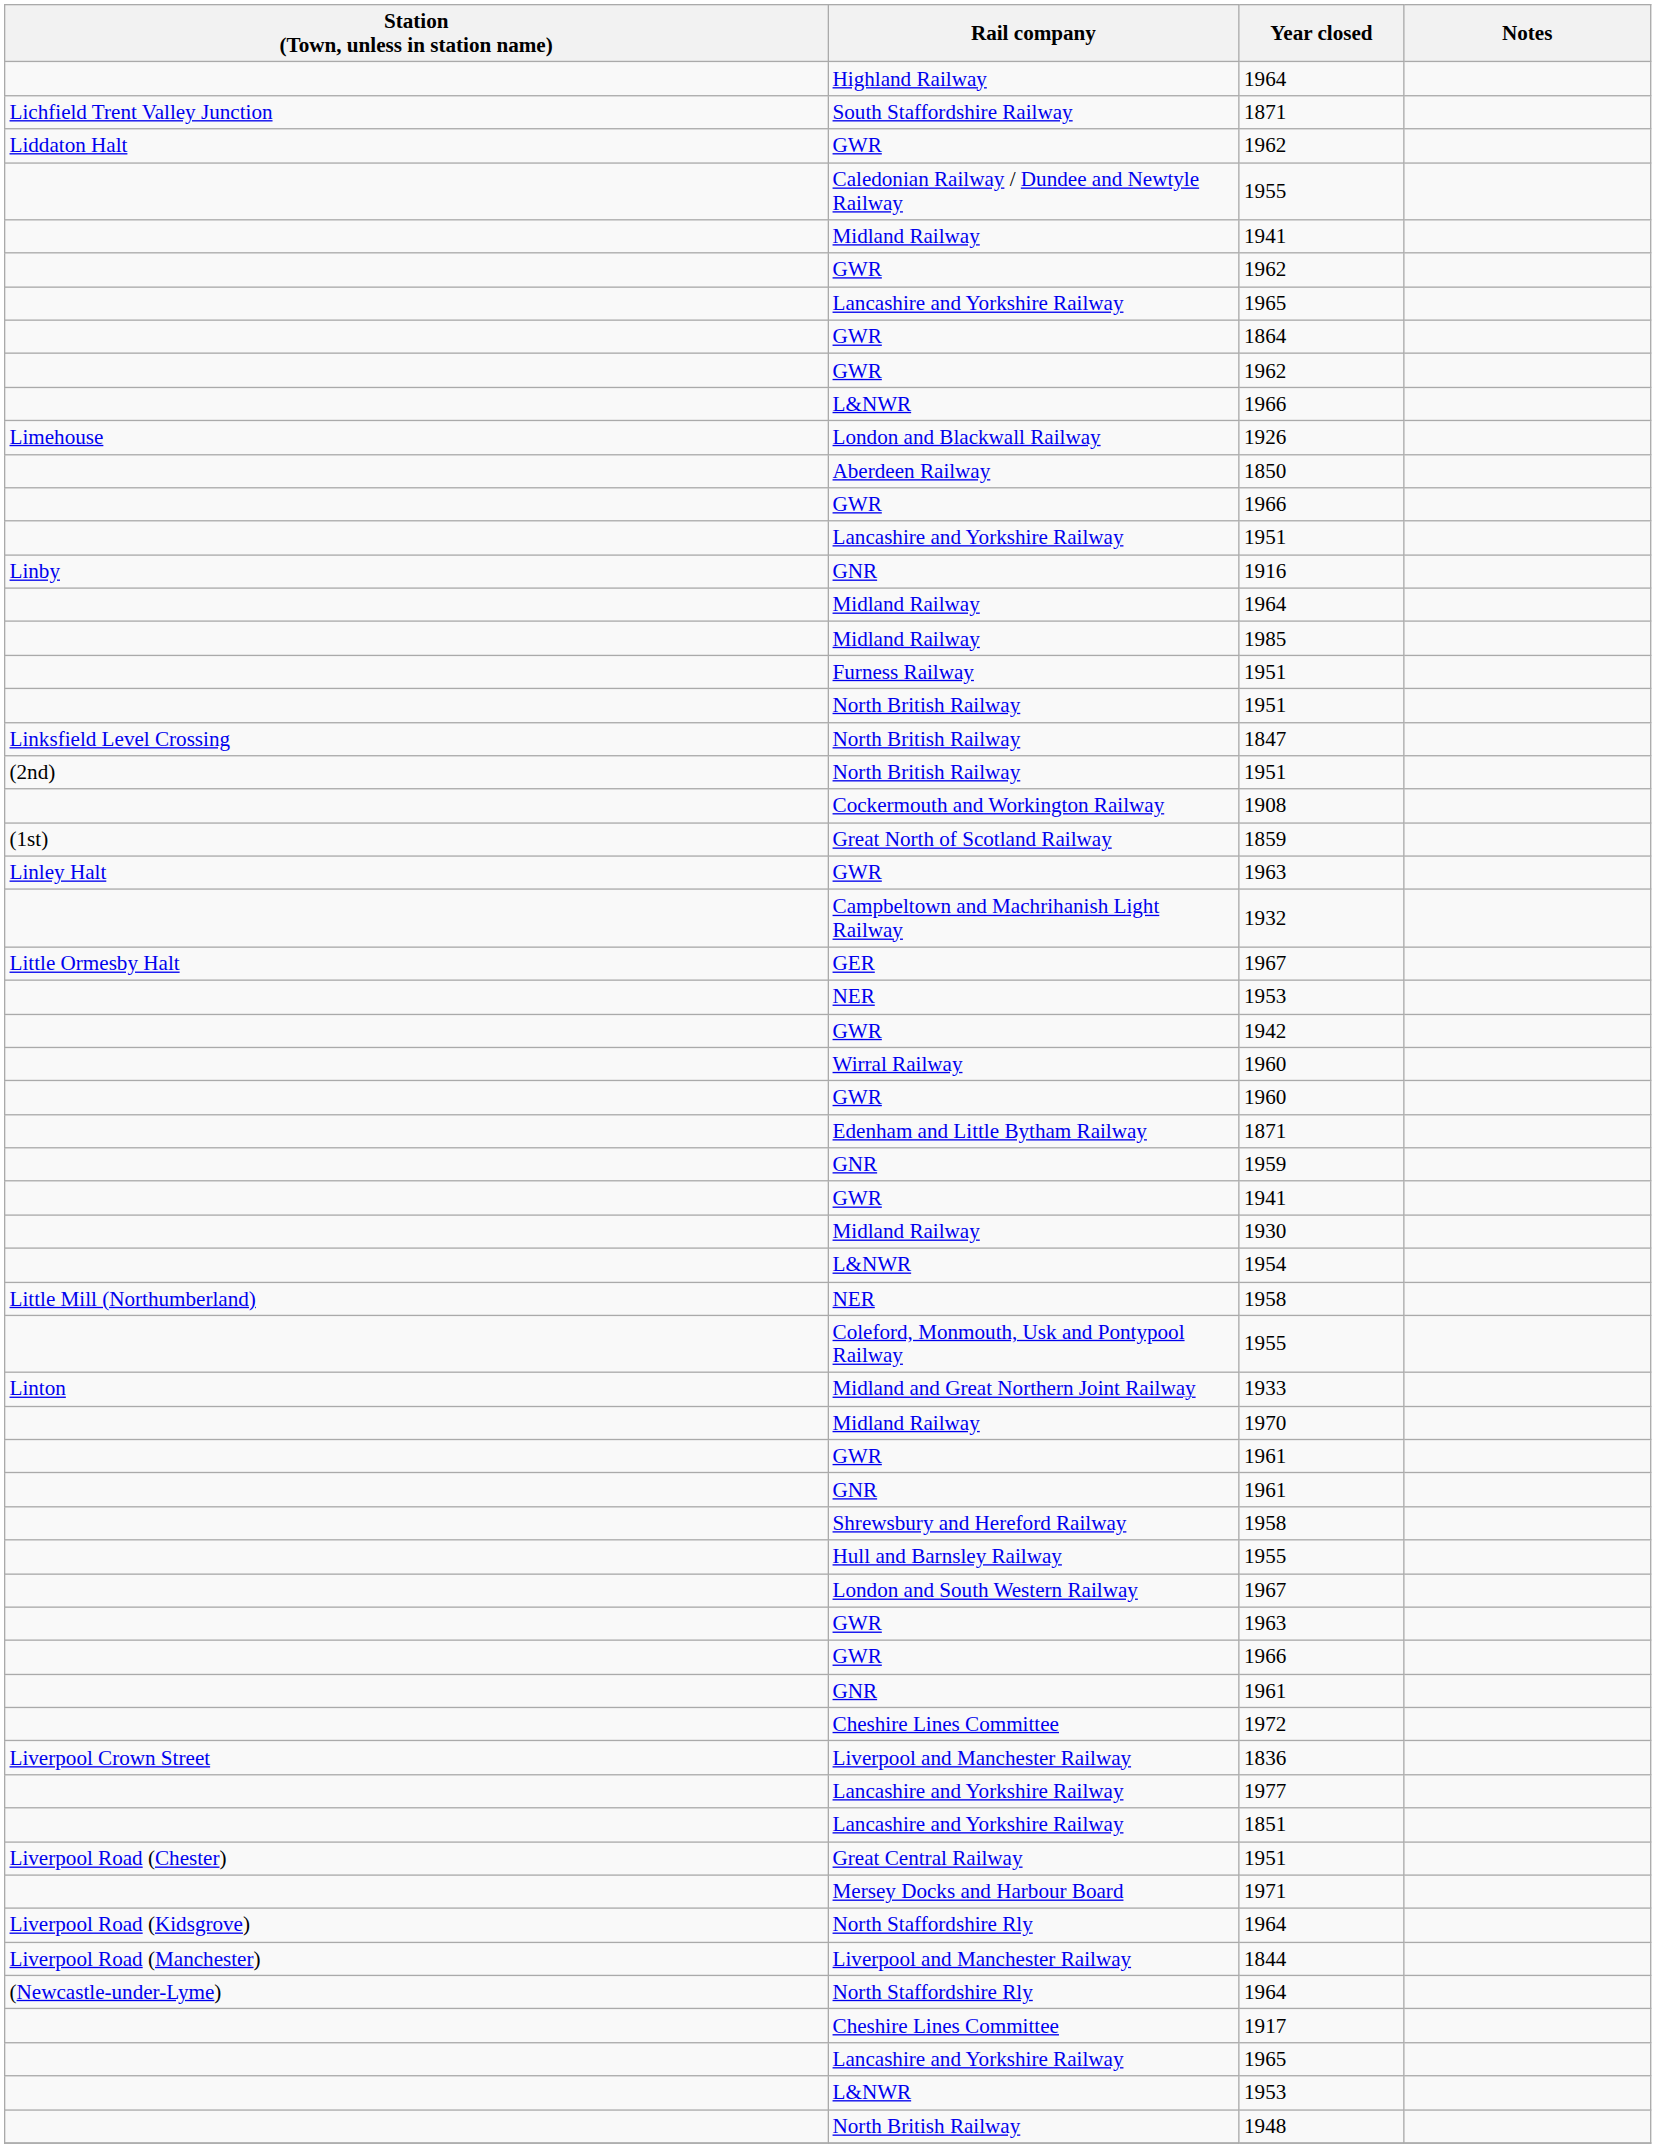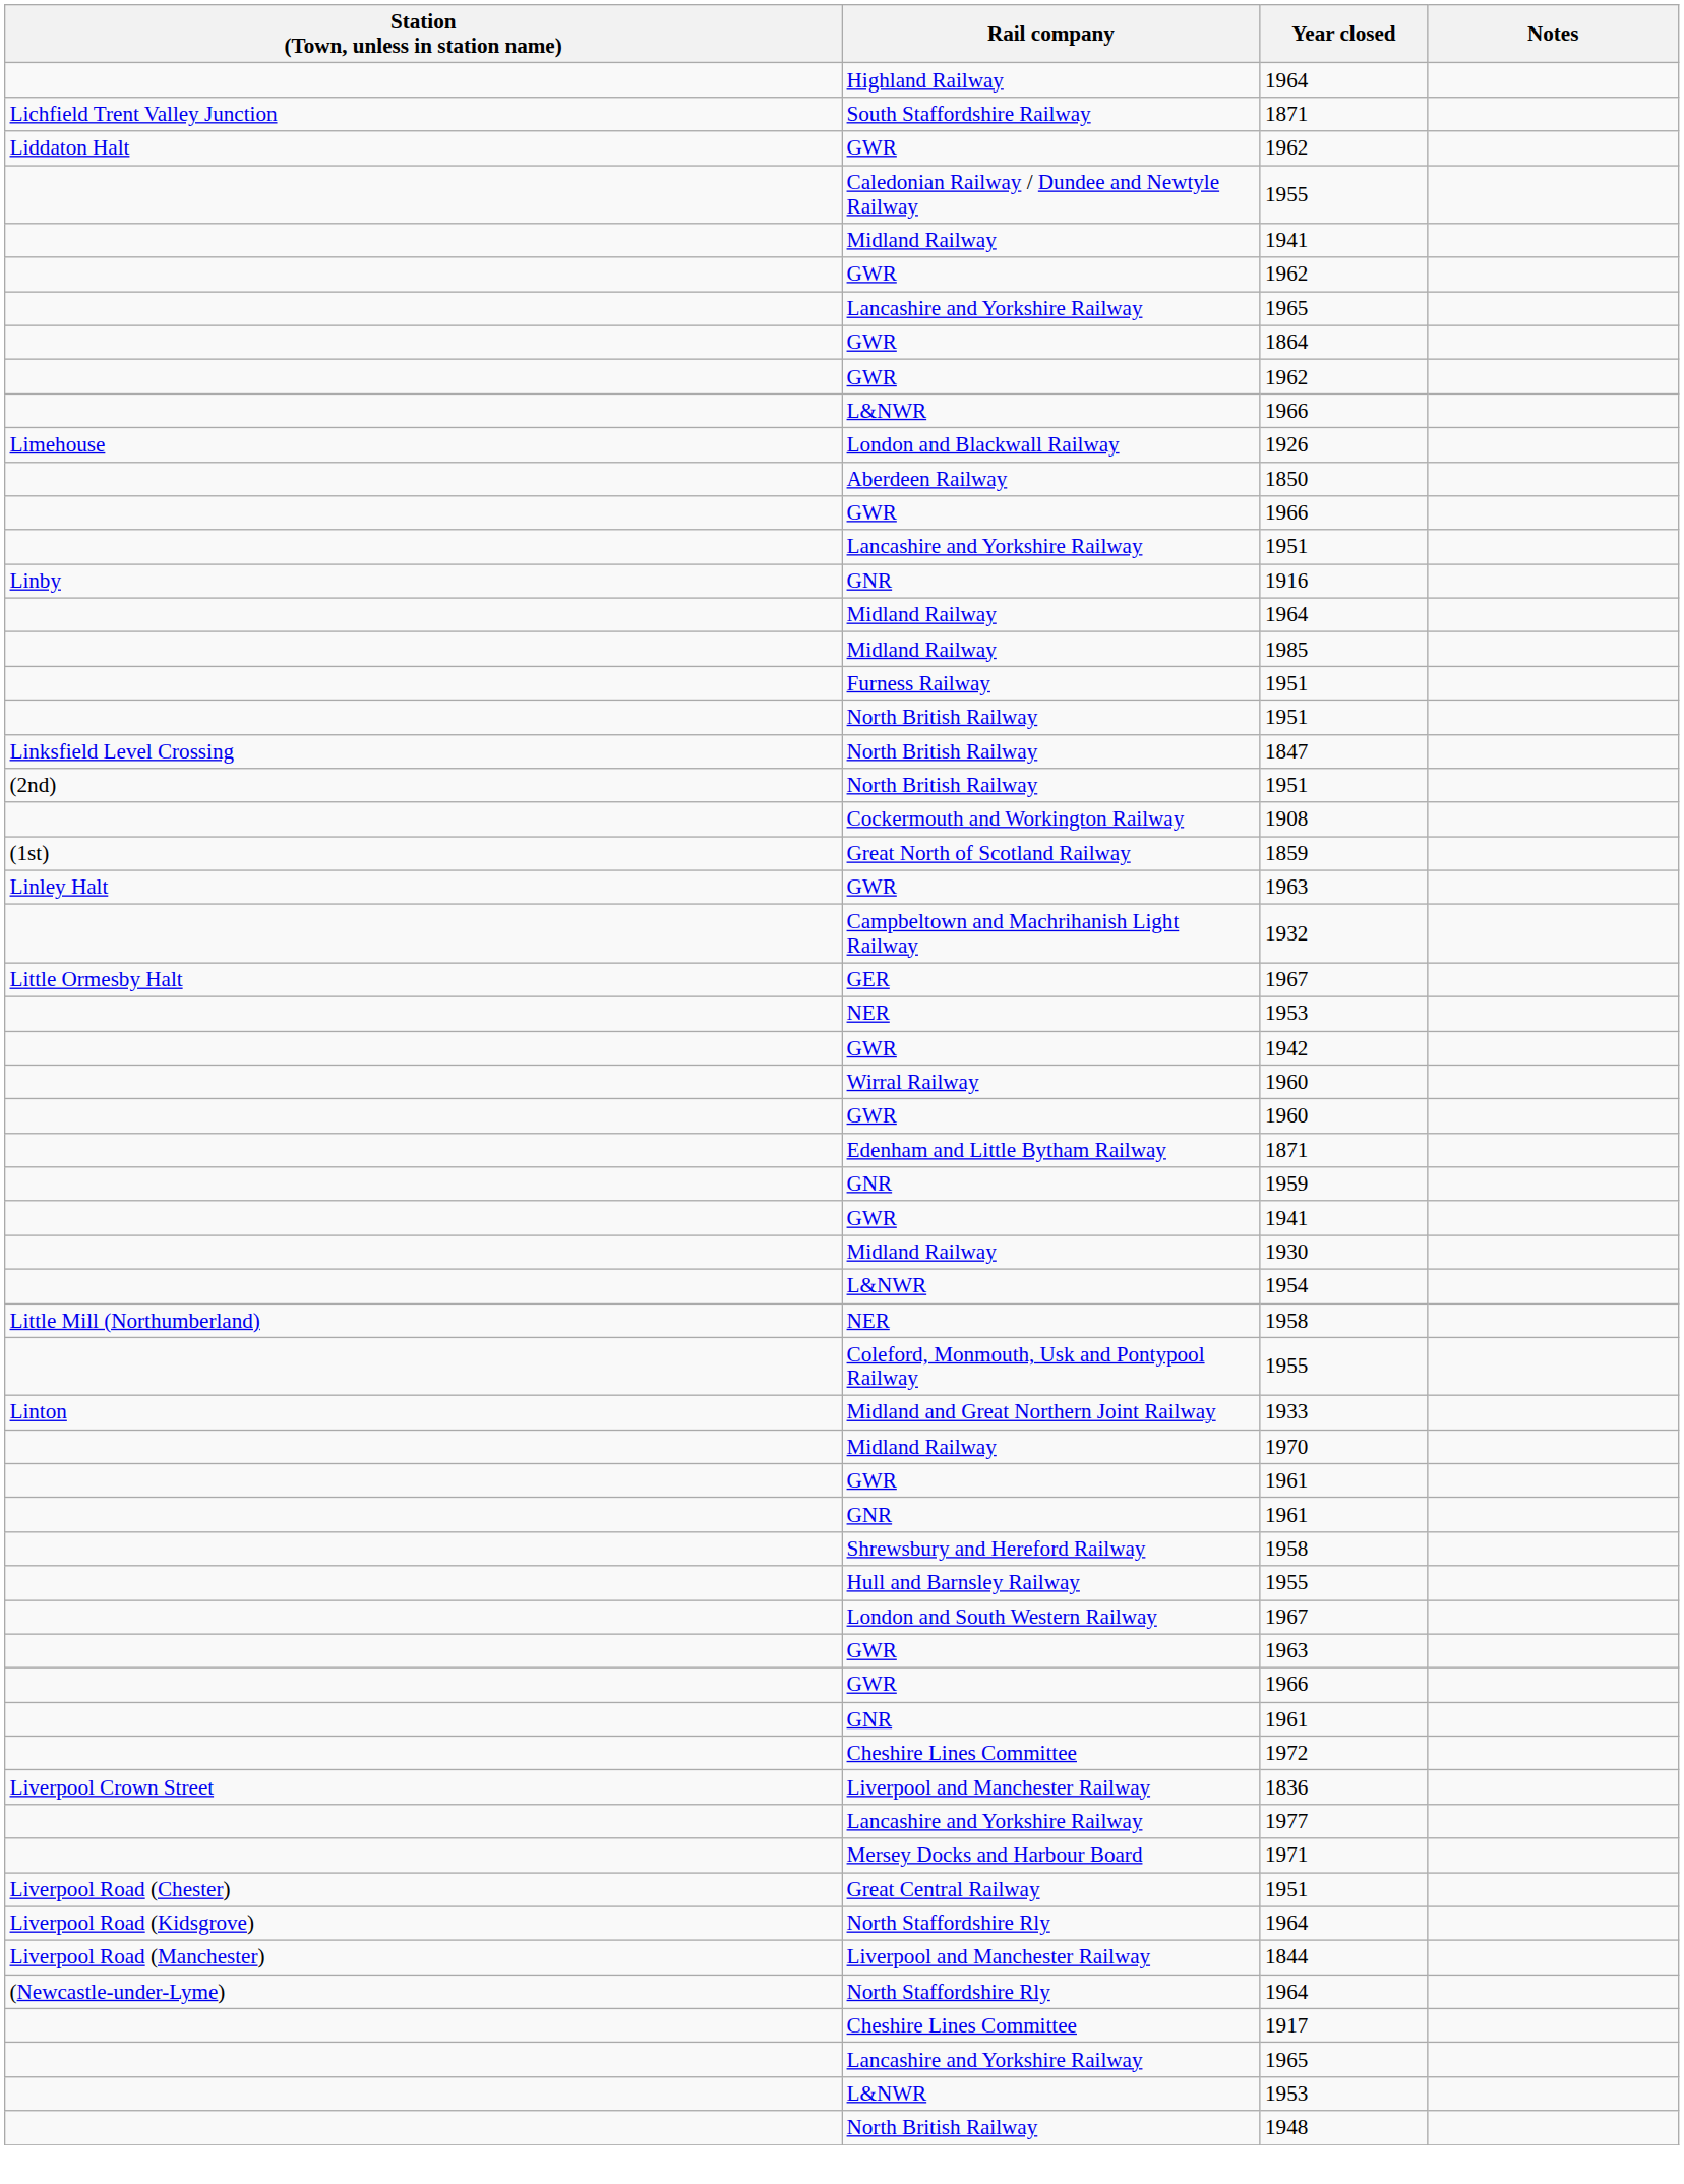 <table class="wikitable sortable">
 <tr>
 <th style="width:50%">Station<br>(Town, unless in station name)</th>
 <th style="width:25%">Rail company</th>
 <th style="width:10%">Year closed</th>
 <th style="width:20%">Notes</th>
 </tr>
 <tr>
 <td></td>
 <td><a href='#'>Highland Railway</a></td>
 <td>1964</td>
 <td></td>
 </tr>
 <tr>
 <td><a href='#'>Lichfield Trent Valley Junction</a></td>
 <td><a href='#'>South Staffordshire Railway</a></td>
 <td>1871</td>
 <td></td>
 </tr>
 <tr>
 <td><a href='#'>Liddaton Halt</a></td>
 <td><a href='#'>GWR</a></td>
 <td>1962</td>
 <td></td>
 </tr>
 <tr>
 <td></td>
 <td><a href='#'>Caledonian Railway</a> / <a href='#'>Dundee and Newtyle Railway</a></td>
 <td>1955</td>
 <td></td>
 </tr>
 <tr>
 <td></td>
 <td><a href='#'>Midland Railway</a></td>
 <td>1941</td>
 <td></td>
 </tr>
 <tr>
 <td></td>
 <td><a href='#'>GWR</a></td>
 <td>1962</td>
 <td></td>
 </tr>
 <tr>
 <td></td>
 <td><a href='#'>Lancashire and Yorkshire Railway</a></td>
 <td>1965</td>
 <td></td>
 </tr>
 <tr>
 <td></td>
 <td><a href='#'>GWR</a></td>
 <td>1864</td>
 <td></td>
 </tr>
 <tr>
 <td></td>
 <td><a href='#'>GWR</a></td>
 <td>1962</td>
 <td></td>
 </tr>
 <tr>
 <td></td>
 <td><a href='#'>L&NWR</a></td>
 <td>1966</td>
 <td></td>
 </tr>
 <tr>
 <td><a href='#'>Limehouse</a></td>
 <td><a href='#'>London and Blackwall Railway</a></td>
 <td>1926</td>
 <td></td>
 </tr>
 <tr>
 <td></td>
 <td><a href='#'>Aberdeen Railway</a></td>
 <td>1850</td>
 <td></td>
 </tr>
 <tr>
 <td></td>
 <td><a href='#'>GWR</a></td>
 <td>1966</td>
 <td></td>
 </tr>
 <tr>
 <td></td>
 <td><a href='#'>Lancashire and Yorkshire Railway</a></td>
 <td>1951</td>
 <td></td>
 </tr>
 <tr>
 <td><a href='#'>Linby</a></td>
 <td><a href='#'>GNR</a></td>
 <td>1916</td>
 <td></td>
 </tr>
 <tr>
 <td></td>
 <td><a href='#'>Midland Railway</a></td>
 <td>1964</td>
 <td></td>
 </tr>
 <tr>
 <td></td>
 <td><a href='#'>Midland Railway</a></td>
 <td>1985</td>
 <td></td>
 </tr>
 <tr>
 <td></td>
 <td><a href='#'>Furness Railway</a></td>
 <td>1951</td>
 <td></td>
 </tr>
 <tr>
 <td></td>
 <td><a href='#'>North British Railway</a></td>
 <td>1951</td>
 <td></td>
 </tr>
 <tr>
 <td><a href='#'>Linksfield Level Crossing</a></td>
 <td><a href='#'>North British Railway</a></td>
 <td>1847</td>
 <td></td>
 </tr>
 <tr>
 <td> (2nd)</td>
 <td><a href='#'>North British Railway</a></td>
 <td>1951</td>
 <td></td>
 </tr>
 <tr>
 <td></td>
 <td><a href='#'>Cockermouth and Workington Railway</a></td>
 <td>1908</td>
 <td></td>
 </tr>
 <tr>
 <td> (1st)</td>
 <td><a href='#'>Great North of Scotland Railway</a></td>
 <td>1859</td>
 <td></td>
 </tr>
 <tr>
 <td><a href='#'>Linley Halt</a></td>
 <td><a href='#'>GWR</a></td>
 <td>1963</td>
 <td></td>
 </tr>
 <tr>
 <td></td>
 <td><a href='#'>Campbeltown and Machrihanish Light Railway</a></td>
 <td>1932</td>
 <td></td>
 </tr>
 <tr>
 <td><a href='#'>Little Ormesby Halt</a></td>
 <td><a href='#'>GER</a></td>
 <td>1967</td>
 <td></td>
 </tr>
 <tr>
 <td></td>
 <td><a href='#'>NER</a></td>
 <td>1953</td>
 <td></td>
 </tr>
 <tr>
 <td></td>
 <td><a href='#'>GWR</a></td>
 <td>1942</td>
 <td></td>
 </tr>
 <tr>
 <td></td>
 <td><a href='#'>Wirral Railway</a></td>
 <td>1960</td>
 <td></td>
 </tr>
 <tr>
 <td></td>
 <td><a href='#'>GWR</a></td>
 <td>1960</td>
 <td></td>
 </tr>
 <tr>
 <td></td>
 <td><a href='#'>Edenham and Little Bytham Railway</a></td>
 <td>1871</td>
 <td></td>
 </tr>
 <tr>
 <td></td>
 <td><a href='#'>GNR</a></td>
 <td>1959</td>
 <td></td>
 </tr>
 <tr>
 <td></td>
 <td><a href='#'>GWR</a></td>
 <td>1941</td>
 <td></td>
 </tr>
 <tr>
 <td></td>
 <td><a href='#'>Midland Railway</a></td>
 <td>1930</td>
 <td></td>
 </tr>
 <tr>
 <td></td>
 <td><a href='#'>L&NWR</a></td>
 <td>1954</td>
 <td></td>
 </tr>
 <tr>
 <td><a href='#'>Little Mill (Northumberland)</a></td>
 <td><a href='#'>NER</a></td>
 <td>1958</td>
 <td></td>
 </tr>
 <tr>
 <td></td>
 <td><a href='#'>Coleford, Monmouth, Usk and Pontypool Railway</a></td>
 <td>1955</td>
 <td></td>
 </tr>
 <tr>
 <td><a href='#'>Linton</a></td>
 <td><a href='#'>Midland and Great Northern Joint Railway</a></td>
 <td>1933</td>
 <td></td>
 </tr>
 <tr>
 <td></td>
 <td><a href='#'>Midland Railway</a></td>
 <td>1970</td>
 <td></td>
 </tr>
 <tr>
 <td></td>
 <td><a href='#'>GWR</a></td>
 <td>1961</td>
 <td></td>
 </tr>
 <tr>
 <td></td>
 <td><a href='#'>GNR</a></td>
 <td>1961</td>
 <td></td>
 </tr>
 <tr>
 <td></td>
 <td><a href='#'>Shrewsbury and Hereford Railway</a></td>
 <td>1958</td>
 <td></td>
 </tr>
 <tr>
 <td></td>
 <td><a href='#'>Hull and Barnsley Railway</a></td>
 <td>1955</td>
 <td></td>
 </tr>
 <tr>
 <td></td>
 <td><a href='#'>London and South Western Railway</a></td>
 <td>1967</td>
 <td></td>
 </tr>
 <tr>
 <td></td>
 <td><a href='#'>GWR</a></td>
 <td>1963</td>
 <td></td>
 </tr>
 <tr>
 <td></td>
 <td><a href='#'>GWR</a></td>
 <td>1966</td>
 <td></td>
 </tr>
 <tr>
 <td></td>
 <td><a href='#'>GNR</a></td>
 <td>1961</td>
 <td></td>
 </tr>
 <tr>
 <td></td>
 <td><a href='#'>Cheshire Lines Committee</a></td>
 <td>1972</td>
 <td></td>
 </tr>
 <tr>
 <td><a href='#'>Liverpool Crown Street</a></td>
 <td><a href='#'>Liverpool and Manchester Railway</a></td>
 <td>1836</td>
 <td></td>
 </tr>
 <tr>
 <td></td>
 <td><a href='#'>Lancashire and Yorkshire Railway</a></td>
 <td>1977</td>
 <td></td>
 </tr>
 <tr>
 <td></td>
-<td><a href='#'>Lancashire and Yorkshire Railway</a></td>
-<td>1851</td>
+<td><a href='#'>Mersey Docks and Harbour Board</a></td>
+<td>1971</td>
 <td></td>
 </tr>
 <tr>
 <td><a href='#'>Liverpool Road</a> (<a href='#'>Chester</a>)</td>
 <td><a href='#'>Great Central Railway</a></td>
 <td>1951</td>
-<td></td>
-</tr>
-<tr>
-<td></td>
-<td><a href='#'>Mersey Docks and Harbour Board</a></td>
-<td>1971</td>
 <td></td>
 </tr>
 <tr>
 <td><a href='#'>Liverpool Road</a> (<a href='#'>Kidsgrove</a>)</td>
 <td><a href='#'>North Staffordshire Rly</a></td>
 <td>1964</td>
 <td></td>
 </tr>
 <tr>
 <td><a href='#'>Liverpool Road</a> (<a href='#'>Manchester</a>)</td>
 <td><a href='#'>Liverpool and Manchester Railway</a></td>
 <td>1844</td>
 <td></td>
 </tr>
 <tr>
 <td> (<a href='#'>Newcastle-under-Lyme</a>)</td>
 <td><a href='#'>North Staffordshire Rly</a></td>
 <td>1964</td>
 <td></td>
 </tr>
 <tr>
 <td></td>
 <td><a href='#'>Cheshire Lines Committee</a></td>
 <td>1917</td>
 <td></td>
 </tr>
 <tr>
 <td></td>
 <td><a href='#'>Lancashire and Yorkshire Railway</a></td>
 <td>1965</td>
 <td></td>
 </tr>
 <tr>
 <td></td>
 <td><a href='#'>L&NWR</a></td>
 <td>1953</td>
 <td></td>
 </tr>
 <tr>
 <td></td>
 <td><a href='#'>North British Railway</a></td>
 <td>1948</td>
 <td></td>
 </tr>
 <tr>
 </tr>
 </table>
